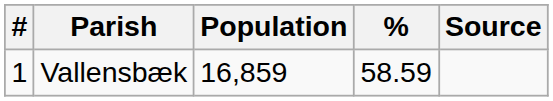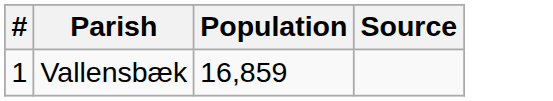 <table class="wikitable">
 <tr>
 <th rowspan="1">#</th>
 <th rowspan="1">Parish</th>
 <th rowspan="1">Population</th>
-<th rowspan="1">%</th>
 <th rowspan="1">Source</th>
 </tr>
 <tr>
 <td>1</td>
 <td>Vallensbæk</td>
 <td>16,859</td>
-<td>58.59</td>
 <td></td>
 </tr>
 </table>
